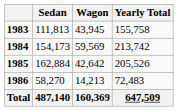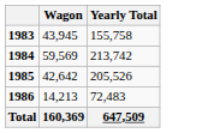 <table class="wikitable">
 <tr>
 <th></th>
-<th>Sedan</th>
 <th>Wagon</th>
 <th>Yearly Total</th>
 </tr>
 <tr>
 <td><strong>1983</strong></td>
-<td>111,813</td>
 <td>43,945</td>
 <td>155,758</td>
 </tr>
 <tr>
 <td><strong>1984</strong></td>
-<td>154,173</td>
 <td>59,569</td>
 <td>213,742</td>
 </tr>
 <tr>
 <td><strong>1985</strong></td>
-<td>162,884</td>
 <td>42,642</td>
 <td>205,526</td>
 </tr>
 <tr>
 <td><strong>1986</strong></td>
-<td>58,270</td>
 <td>14,213</td>
 <td>72,483</td>
 </tr>
 <tr>
 <th>Total</th>
-<th>487,140</th>
 <th>160,369</th>
 <th><u>647,509</u></th>
 </tr>
 </table>
